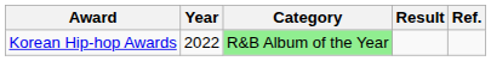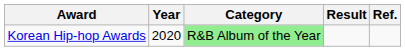 <table class="wikitable">
 <tr>
 <th>Award</th>
 <th>Year</th>
 <th>Category</th>
 <th>Result</th>
 <th>Ref.</th>
 </tr>
 <tr>
 <td><a href='#'>Korean Hip-hop Awards</a></td>
-<td>2022</td>
+<td>2020</td>
 <td style="background: lightgreen;">R&B Album of the Year</td>
 <td></td>
 <td></td>
 </tr>
 </table>
